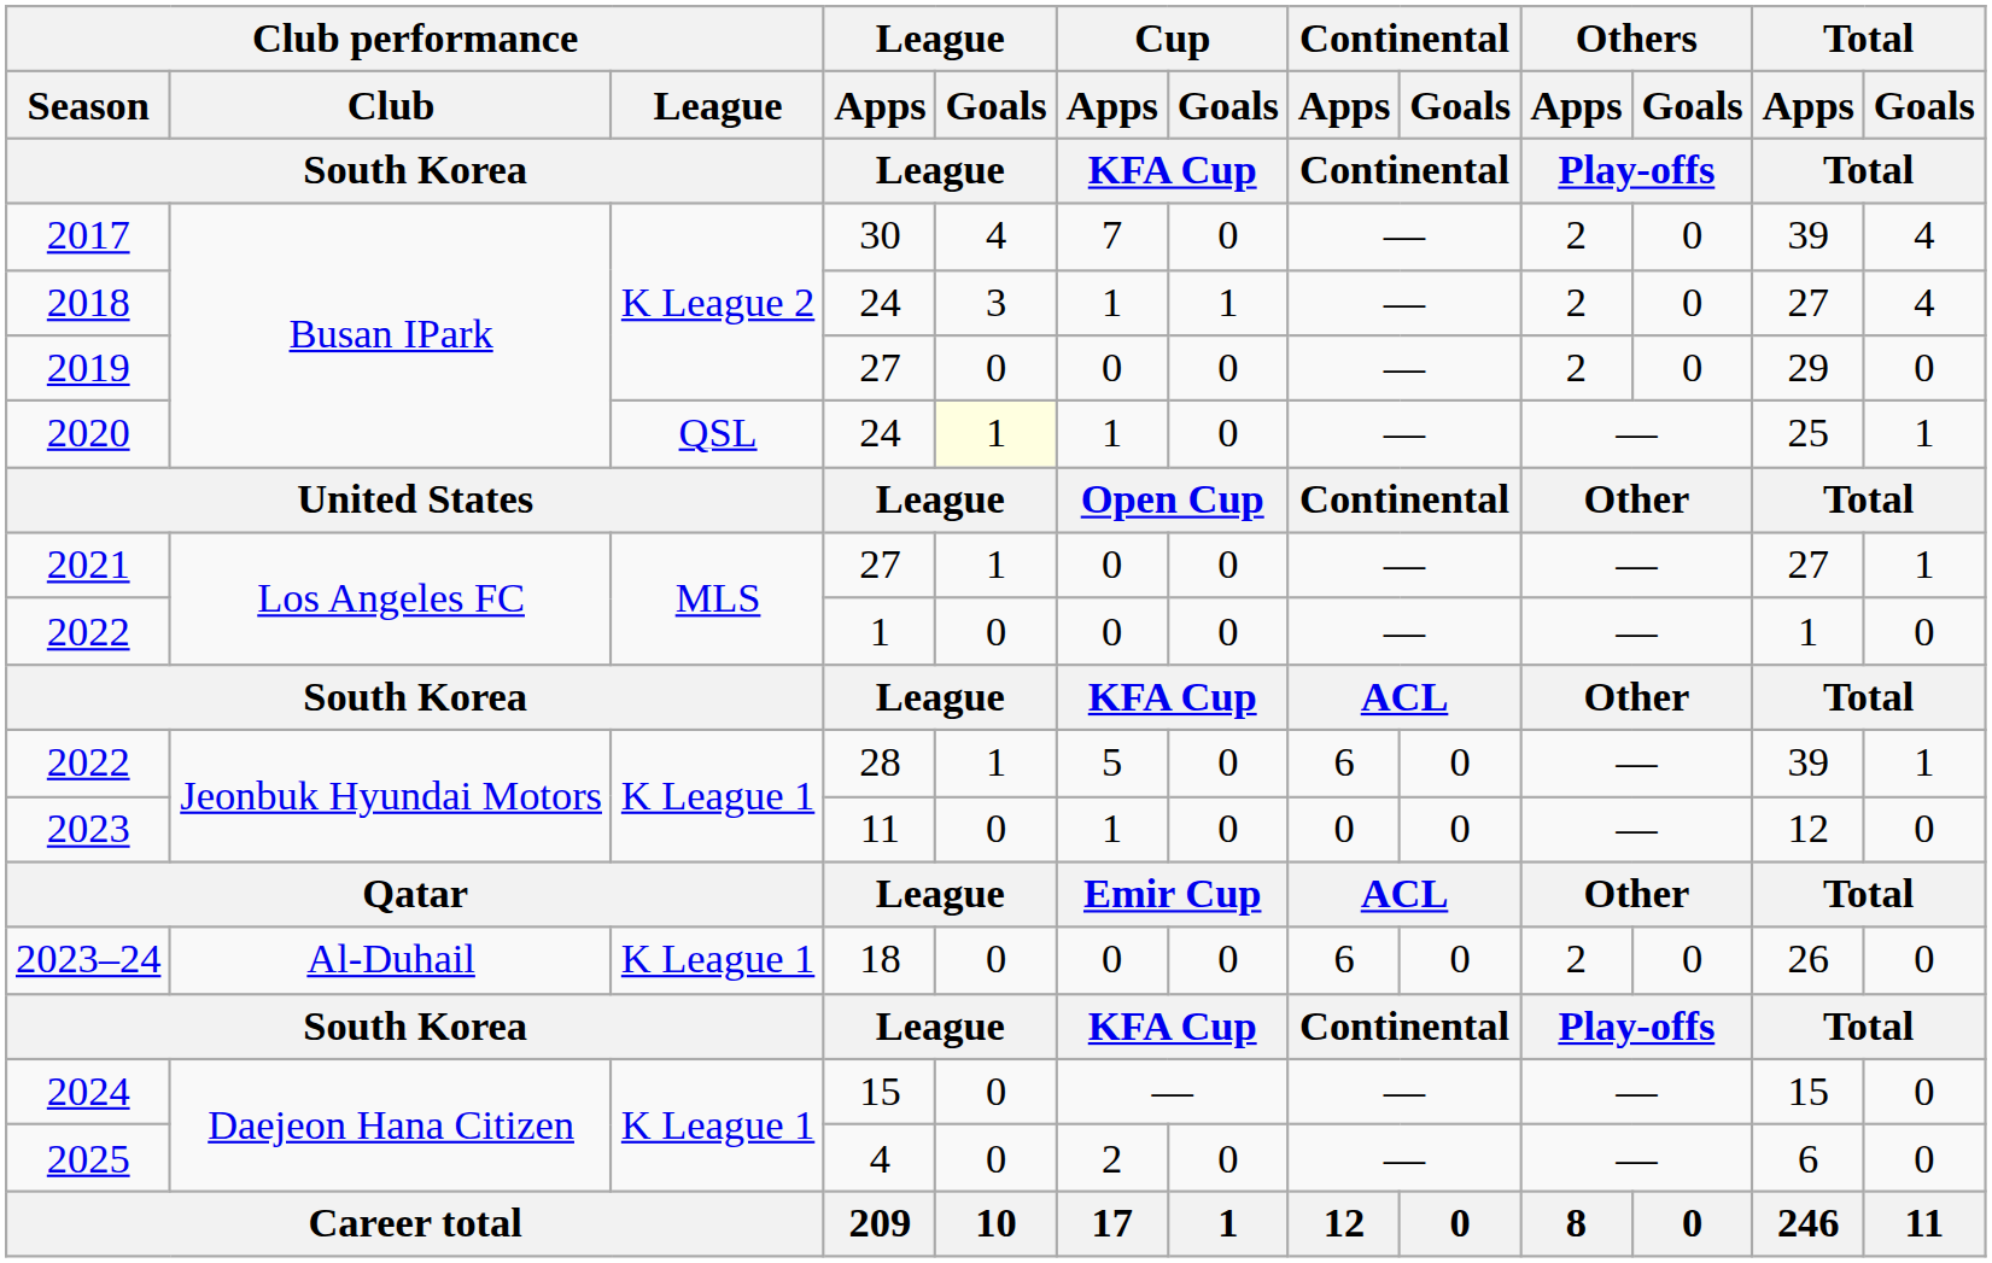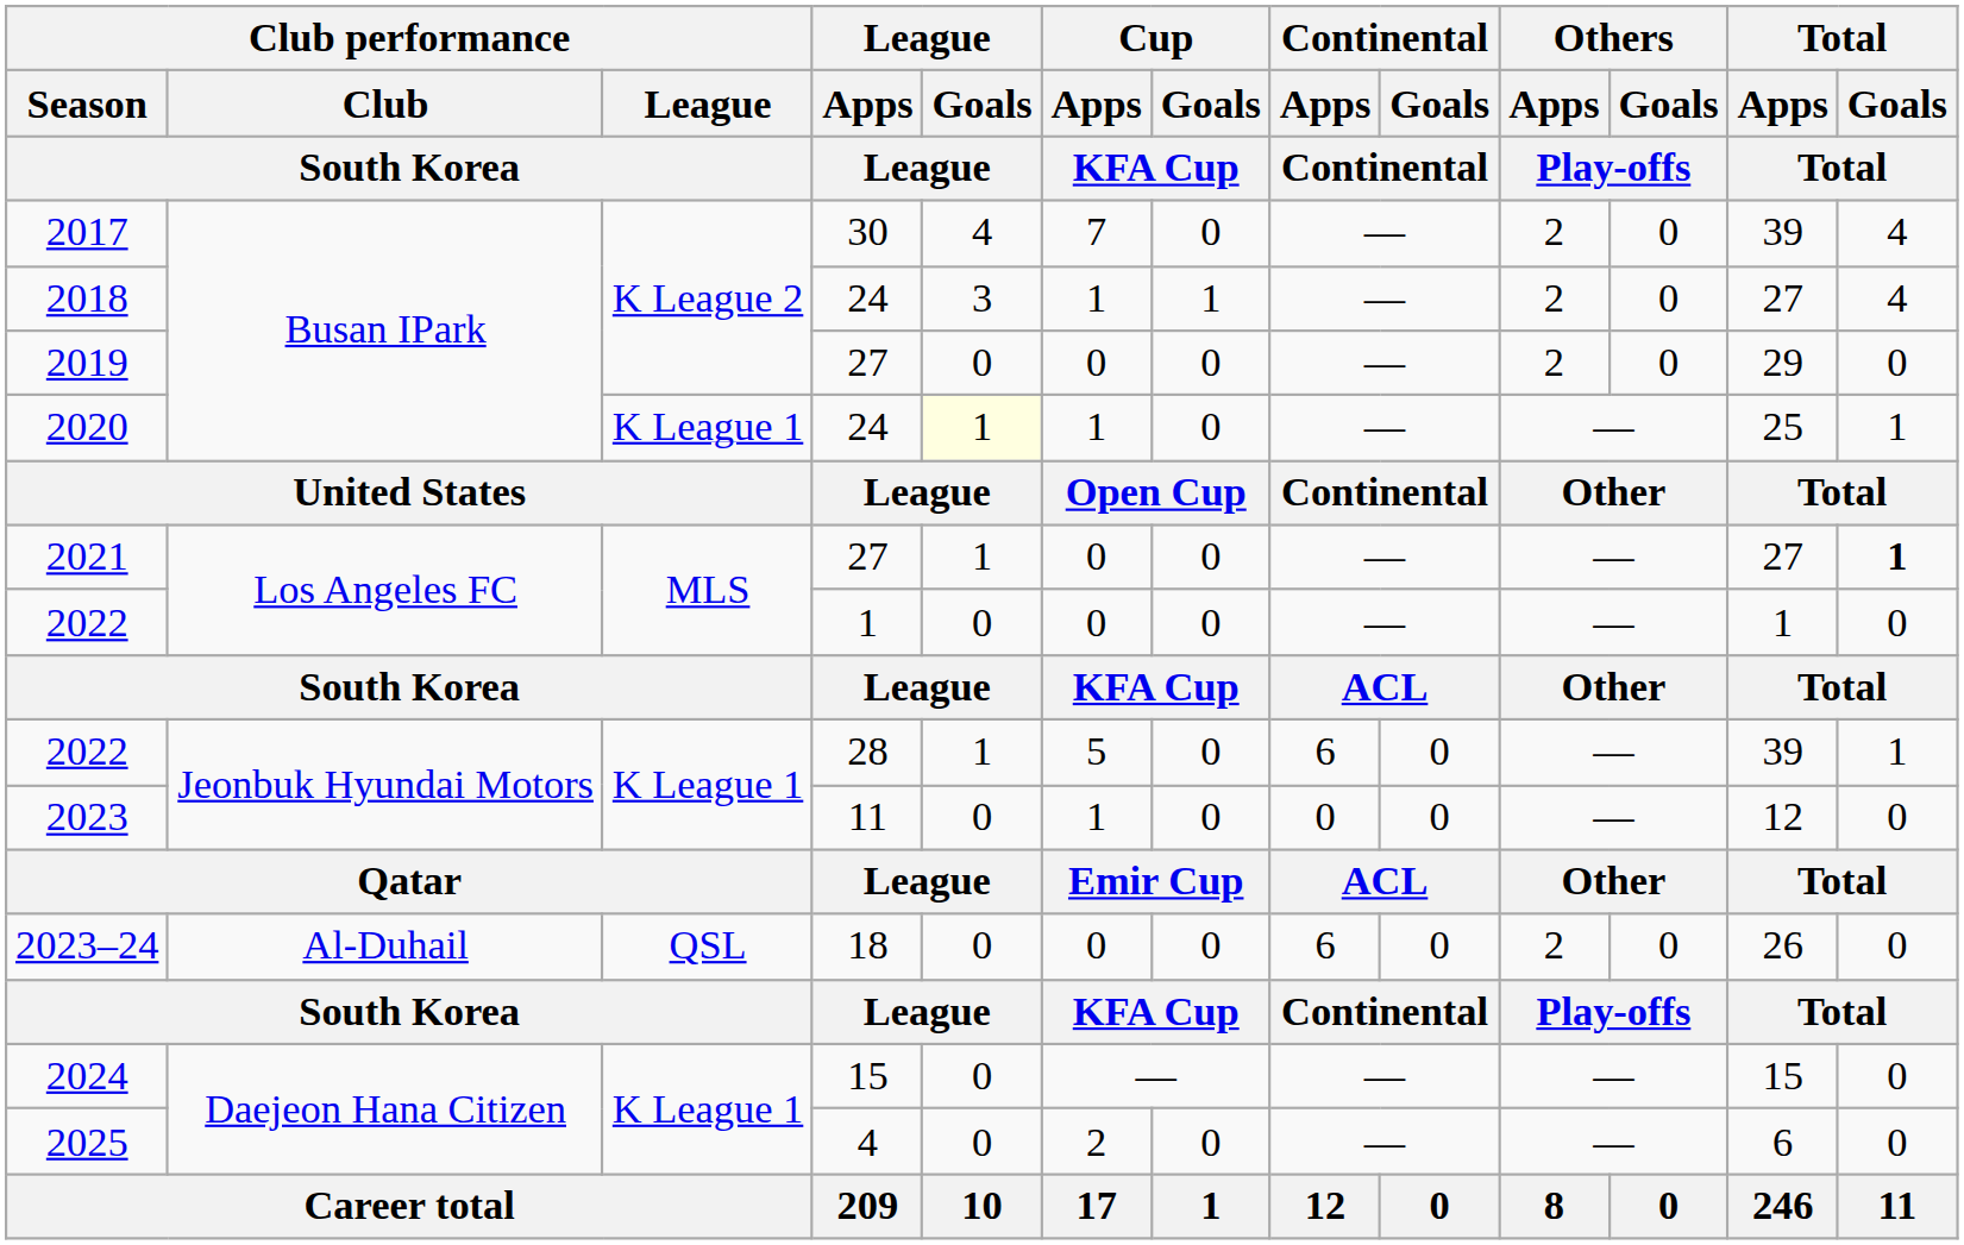 <table class="wikitable" style="text-align:center">
 <tr>
 <th colspan=3>Club performance</th>
 <th colspan=2>League</th>
 <th colspan=2>Cup</th>
 <th colspan=2>Continental</th>
 <th colspan=2>Others</th>
 <th colspan=2>Total</th>
 </tr>
 <tr>
 <th>Season</th>
 <th>Club</th>
 <th>League</th>
 <th>Apps</th>
 <th>Goals</th>
 <th>Apps</th>
 <th>Goals</th>
 <th>Apps</th>
 <th>Goals</th>
 <th>Apps</th>
 <th>Goals</th>
 <th>Apps</th>
 <th>Goals</th>
 </tr>
 <tr>
 <th colspan=3>South Korea</th>
 <th colspan=2>League</th>
 <th colspan=2><a href='#'>KFA Cup</a></th>
 <th colspan=2>Continental</th>
 <th colspan=2><a href='#'>Play-offs</a></th>
 <th colspan=2>Total</th>
 </tr>
 <tr>
 <td><a href='#'>2017</a></td>
 <td rowspan="4"><a href='#'>Busan IPark</a></td>
 <td rowspan="3"><a href='#'>K League 2</a></td>
 <td>30</td>
 <td>4</td>
 <td>7</td>
 <td>0</td>
 <td colspan=2>—</td>
 <td>2</td>
 <td>0</td>
 <td>39</td>
 <td>4</td>
 </tr>
 <tr>
 <td><a href='#'>2018</a></td>
 <td>24</td>
 <td>3</td>
 <td>1</td>
 <td>1</td>
 <td colspan=2>—</td>
 <td>2</td>
 <td>0</td>
 <td>27</td>
 <td>4</td>
 </tr>
 <tr>
 <td><a href='#'>2019</a></td>
 <td>27</td>
 <td>0</td>
 <td>0</td>
 <td>0</td>
 <td colspan=2>—</td>
 <td>2</td>
 <td>0</td>
 <td>29</td>
 <td>0</td>
 </tr>
 <tr>
 <td><a href='#'>2020</a></td>
-<td rowspan="1"><a href='#'>QSL</a></td>
+<td rowspan="1"><a href='#'>K League 1</a></td>
 <td>24</td>
 <td style="background: lightyellow;">1</td>
 <td>1</td>
 <td>0</td>
 <td colspan=2>—</td>
 <td colspan=2>—</td>
 <td>25</td>
 <td>1</td>
 </tr>
 <tr>
 <th colspan=3>United States</th>
 <th colspan=2>League</th>
 <th colspan=2><a href='#'>Open Cup</a></th>
 <th colspan=2>Continental</th>
 <th colspan=2>Other</th>
 <th colspan=2>Total</th>
 </tr>
 <tr>
 <td><a href='#'>2021</a></td>
 <td rowspan="2"><a href='#'>Los Angeles FC</a></td>
 <td rowspan="2"><a href='#'>MLS</a></td>
 <td>27</td>
 <td>1</td>
 <td>0</td>
 <td>0</td>
 <td colspan="2">—</td>
 <td colspan="2">—</td>
 <td>27</td>
-<td>1</td>
+<td><strong>1</strong></td>
 </tr>
 <tr>
 <td><a href='#'>2022</a></td>
 <td>1</td>
 <td>0</td>
 <td>0</td>
 <td>0</td>
 <td colspan="2">—</td>
 <td colspan="2">—</td>
 <td>1</td>
 <td>0</td>
 </tr>
 <tr>
 <th colspan=3>South Korea</th>
 <th colspan=2>League</th>
 <th colspan=2><a href='#'>KFA Cup</a></th>
 <th colspan=2><a href='#'>ACL</a></th>
 <th colspan=2>Other</th>
 <th colspan=2>Total</th>
 </tr>
 <tr>
 <td><a href='#'>2022</a></td>
 <td rowspan="2"><a href='#'>Jeonbuk Hyundai Motors</a></td>
 <td rowspan="2"><a href='#'>K League 1</a></td>
 <td>28</td>
 <td>1</td>
 <td>5</td>
 <td>0</td>
 <td>6</td>
 <td>0</td>
 <td colspan="2">—</td>
 <td>39</td>
 <td>1</td>
 </tr>
 <tr>
 <td><a href='#'>2023</a></td>
 <td>11</td>
 <td>0</td>
 <td>1</td>
 <td>0</td>
 <td>0</td>
 <td>0</td>
 <td colspan="2">—</td>
 <td>12</td>
 <td>0</td>
 </tr>
 <tr>
 <th colspan=3>Qatar</th>
 <th colspan=2>League</th>
 <th colspan=2><a href='#'>Emir Cup</a></th>
 <th colspan=2><a href='#'>ACL</a></th>
 <th colspan=2>Other</th>
 <th colspan=2>Total</th>
 </tr>
 <tr>
 <td><a href='#'>2023–24</a></td>
 <td rowspan="1"><a href='#'>Al-Duhail</a></td>
-<td rowspan="1"><a href='#'>K League 1</a></td>
+<td rowspan="1"><a href='#'>QSL</a></td>
 <td>18</td>
 <td>0</td>
 <td>0</td>
 <td>0</td>
 <td>6</td>
 <td>0</td>
 <td>2</td>
 <td>0</td>
 <td>26</td>
 <td>0</td>
 </tr>
 <tr>
 <th colspan=3>South Korea</th>
 <th colspan=2>League</th>
 <th colspan=2><a href='#'>KFA Cup</a></th>
 <th colspan=2>Continental</th>
 <th colspan=2><a href='#'>Play-offs</a></th>
 <th colspan=2>Total</th>
 </tr>
 <tr>
 <td><a href='#'>2024</a></td>
 <td rowspan="2"><a href='#'>Daejeon Hana Citizen</a></td>
 <td rowspan="2"><a href='#'>K League 1</a></td>
 <td>15</td>
 <td>0</td>
 <td colspan=2>—</td>
 <td colspan=2>—</td>
 <td colspan=2>—</td>
 <td>15</td>
 <td>0</td>
 </tr>
 <tr>
 <td><a href='#'>2025</a></td>
 <td>4</td>
 <td>0</td>
 <td>2</td>
 <td>0</td>
 <td colspan=2>—</td>
 <td colspan=2>—</td>
 <td>6</td>
 <td>0</td>
 </tr>
 <tr>
 <th colspan=3>Career total</th>
 <th>209</th>
 <th>10</th>
 <th>17</th>
 <th>1</th>
 <th>12</th>
 <th>0</th>
 <th>8</th>
 <th>0</th>
 <th>246</th>
 <th>11</th>
 </tr>
 </table>
